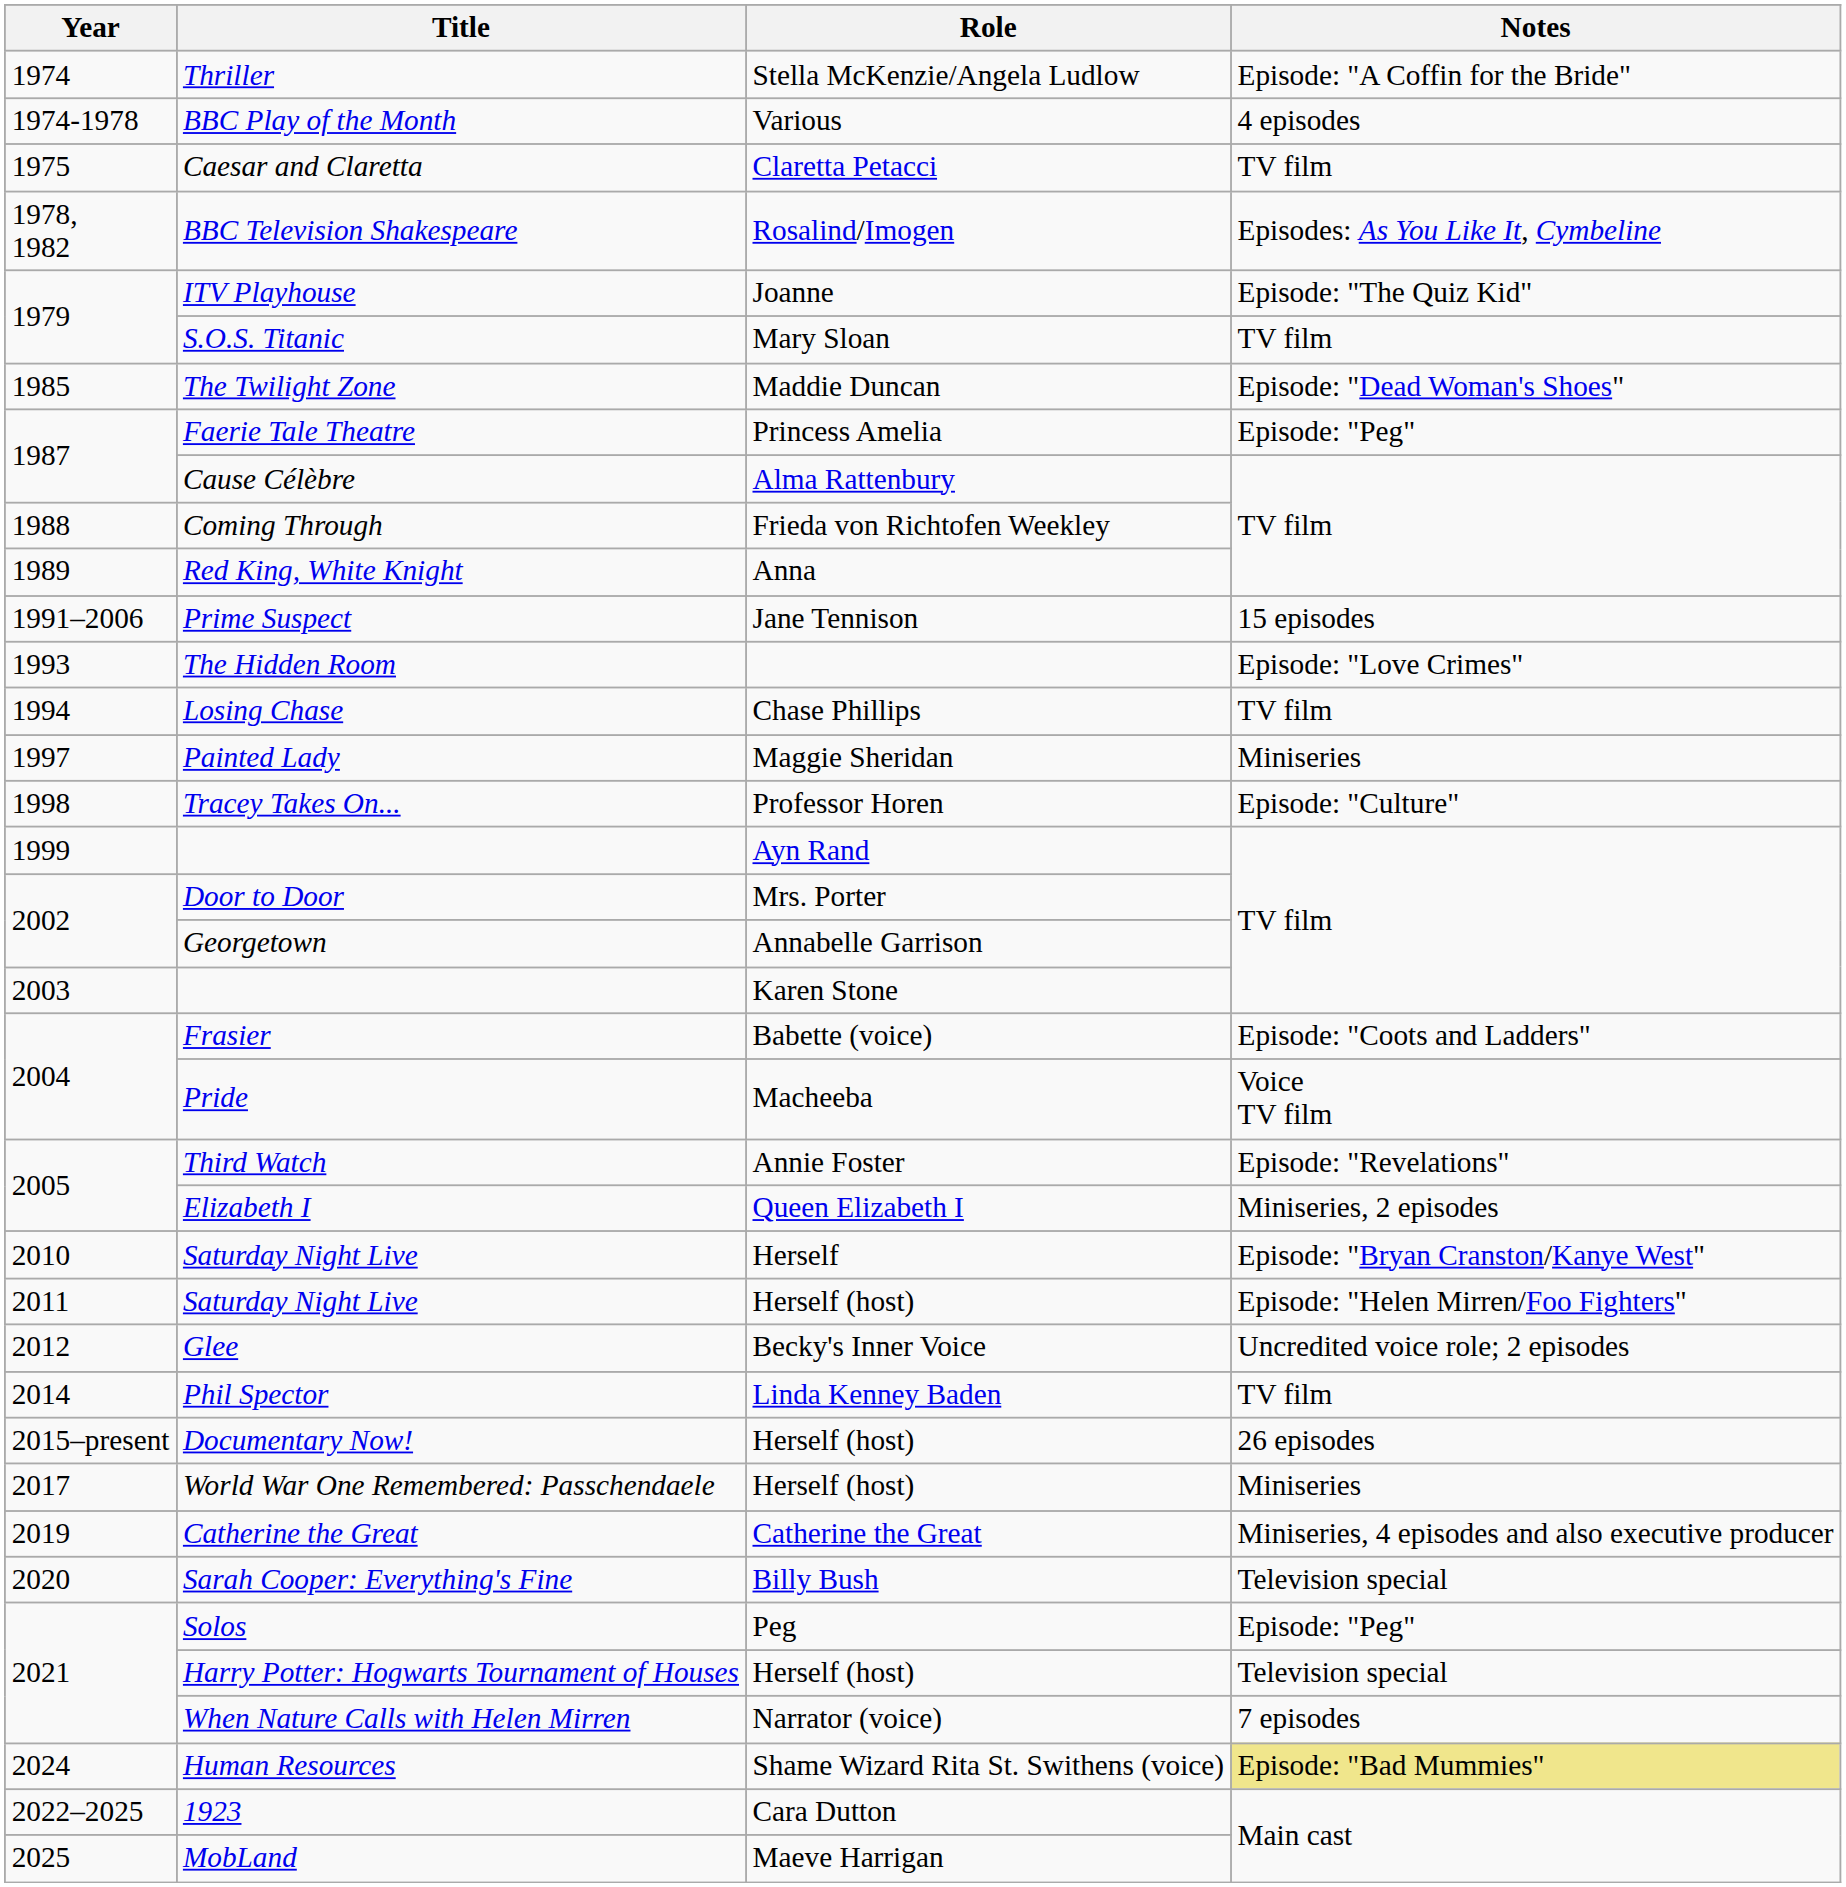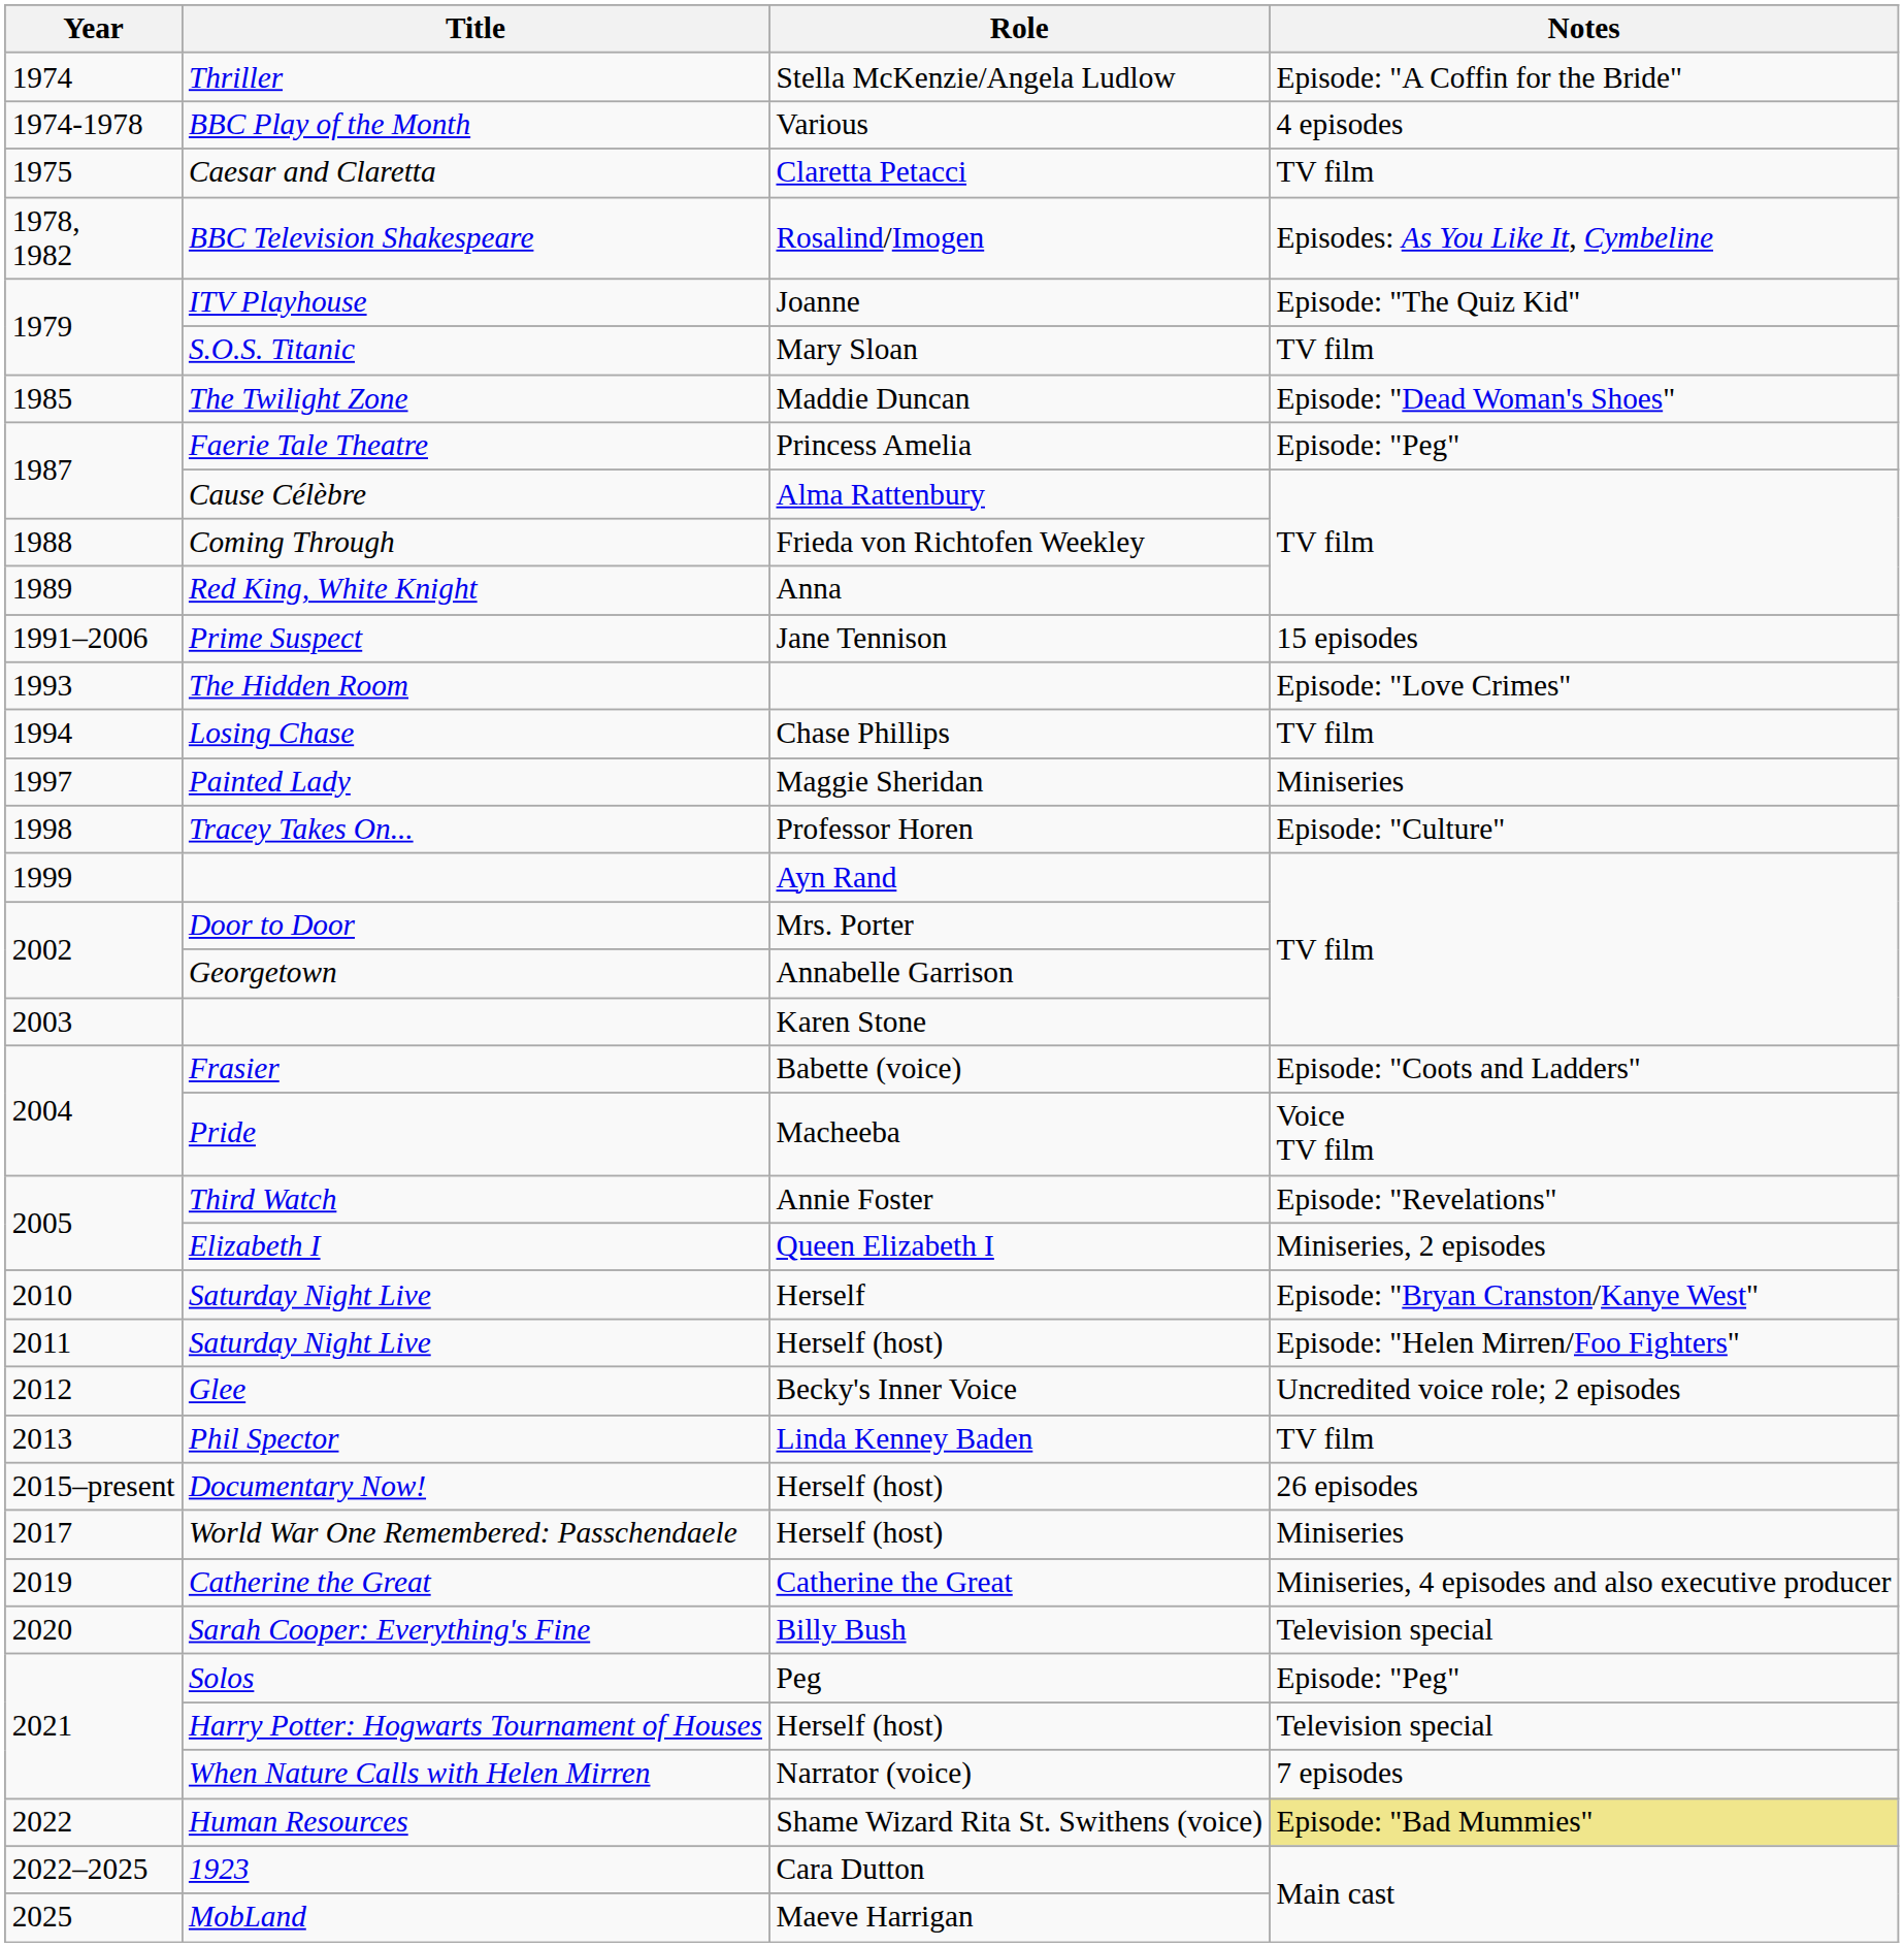 <table class="wikitable sortable">
 <tr>
 <th>Year</th>
 <th>Title</th>
 <th>Role</th>
 <th class="unsortable">Notes</th>
 </tr>
 <tr>
 <td>1974</td>
 <td><em><a href='#'>Thriller</a></em></td>
 <td>Stella McKenzie/Angela Ludlow</td>
 <td>Episode: "A Coffin for the Bride"</td>
 </tr>
 <tr>
 <td>1974-1978</td>
 <td><a href='#'><em>BBC Play of the Month</em></a></td>
 <td>Various</td>
 <td>4 episodes</td>
 </tr>
 <tr>
 <td>1975</td>
 <td><em>Caesar and Claretta</em></td>
 <td><a href='#'>Claretta Petacci</a></td>
 <td>TV film</td>
 </tr>
 <tr>
 <td>1978,<br>1982</td>
 <td><a href='#'><em>BBC Television Shakespeare</em></a></td>
 <td><a href='#'>Rosalind</a>/<a href='#'>Imogen</a></td>
 <td>Episodes: <a href='#'><em>As You Like It</em></a>, <em><a href='#'>Cymbeline</a></em></td>
 </tr>
 <tr>
 <td rowspan=2>1979</td>
 <td><em><a href='#'>ITV Playhouse</a></em></td>
 <td>Joanne</td>
 <td>Episode: "The Quiz Kid"</td>
 </tr>
 <tr>
 <td><em><a href='#'>S.O.S. Titanic</a></em></td>
 <td>Mary Sloan</td>
 <td>TV film</td>
 </tr>
 <tr>
 <td>1985</td>
 <td><a href='#'><em>The Twilight Zone</em></a></td>
 <td>Maddie Duncan</td>
 <td>Episode: "<a href='#'>Dead Woman's Shoes</a>"</td>
 </tr>
 <tr>
 <td rowspan=2>1987</td>
 <td><em><a href='#'>Faerie Tale Theatre</a></em></td>
 <td>Princess Amelia</td>
 <td>Episode: "Peg"</td>
 </tr>
 <tr>
 <td><em>Cause Célèbre</em></td>
 <td><a href='#'>Alma Rattenbury</a></td>
 <td rowspan="3">TV film</td>
 </tr>
 <tr>
 <td>1988</td>
 <td><em>Coming Through</em></td>
 <td>Frieda von Richtofen Weekley</td>
 </tr>
 <tr>
 <td>1989</td>
 <td><em><a href='#'>Red King, White Knight</a></em></td>
 <td>Anna</td>
 </tr>
 <tr>
 <td>1991–2006</td>
 <td><em><a href='#'>Prime Suspect</a></em></td>
 <td>Jane Tennison</td>
 <td>15 episodes</td>
 </tr>
 <tr>
 <td>1993</td>
 <td><em><a href='#'>The Hidden Room</a></em></td>
 <td></td>
 <td>Episode: "Love Crimes"</td>
 </tr>
 <tr>
 <td>1994</td>
 <td><em><a href='#'>Losing Chase</a></em></td>
 <td>Chase Phillips</td>
 <td>TV film</td>
 </tr>
 <tr>
 <td>1997</td>
 <td><em><a href='#'>Painted Lady</a></em></td>
 <td>Maggie Sheridan</td>
 <td>Miniseries</td>
 </tr>
 <tr>
 <td>1998</td>
 <td><em><a href='#'>Tracey Takes On...</a></em></td>
 <td>Professor Horen</td>
 <td>Episode: "Culture"</td>
 </tr>
 <tr>
 <td>1999</td>
 <td><em></em></td>
 <td><a href='#'>Ayn Rand</a></td>
 <td rowspan="4">TV film</td>
 </tr>
 <tr>
 <td rowspan=2>2002</td>
 <td><em><a href='#'>Door to Door</a></em></td>
 <td>Mrs. Porter</td>
 </tr>
 <tr>
 <td><em>Georgetown</em></td>
 <td>Annabelle Garrison</td>
 </tr>
 <tr>
 <td>2003</td>
 <td><em></em></td>
 <td>Karen Stone</td>
 </tr>
 <tr>
 <td rowspan="2">2004</td>
 <td><em><a href='#'>Frasier</a></em></td>
 <td>Babette (voice)</td>
 <td>Episode: "Coots and Ladders"</td>
 </tr>
 <tr>
 <td><em><a href='#'>Pride</a></em></td>
 <td>Macheeba</td>
 <td>Voice<br>TV film</td>
 </tr>
 <tr>
 <td rowspan=2>2005</td>
 <td><em><a href='#'>Third Watch</a></em></td>
 <td>Annie Foster</td>
 <td>Episode: "Revelations"</td>
 </tr>
 <tr>
 <td><em><a href='#'>Elizabeth I</a></em></td>
 <td><a href='#'>Queen Elizabeth I</a></td>
 <td>Miniseries, 2 episodes</td>
 </tr>
 <tr>
 <td>2010</td>
 <td><em><a href='#'>Saturday Night Live</a></em></td>
 <td>Herself</td>
 <td>Episode: "<a href='#'>Bryan Cranston</a>/<a href='#'>Kanye West</a>"</td>
 </tr>
 <tr>
 <td>2011</td>
 <td><em><a href='#'>Saturday Night Live</a></em></td>
 <td>Herself (host)</td>
 <td>Episode: "Helen Mirren/<a href='#'>Foo Fighters</a>"</td>
 </tr>
 <tr>
 <td>2012</td>
 <td><em><a href='#'>Glee</a></em></td>
 <td>Becky's Inner Voice</td>
 <td>Uncredited voice role; 2 episodes</td>
 </tr>
 <tr>
-<td>2014</td>
+<td>2013</td>
 <td><em><a href='#'>Phil Spector</a></em></td>
 <td><a href='#'>Linda Kenney Baden</a></td>
 <td>TV film</td>
 </tr>
 <tr>
 <td>2015–present</td>
 <td><em><a href='#'>Documentary Now!</a></em></td>
 <td>Herself (host)</td>
 <td>26 episodes</td>
 </tr>
 <tr>
 <td>2017</td>
 <td><em>World War One Remembered: Passchendaele</em></td>
 <td>Herself (host)</td>
 <td>Miniseries</td>
 </tr>
 <tr>
 <td>2019</td>
 <td><em><a href='#'>Catherine the Great</a></em></td>
 <td><a href='#'>Catherine the Great</a></td>
 <td>Miniseries, 4 episodes and also executive producer</td>
 </tr>
 <tr>
 <td>2020</td>
 <td><em><a href='#'>Sarah Cooper: Everything's Fine</a></em></td>
 <td><a href='#'>Billy Bush</a></td>
 <td>Television special</td>
 </tr>
 <tr>
 <td rowspan=3>2021</td>
 <td><em><a href='#'>Solos</a></em></td>
 <td>Peg</td>
 <td>Episode: "Peg"</td>
 </tr>
 <tr>
 <td><em><a href='#'>Harry Potter: Hogwarts Tournament of Houses</a></em></td>
 <td>Herself (host)</td>
 <td>Television special</td>
 </tr>
 <tr>
 <td><em><a href='#'>When Nature Calls with Helen Mirren</a></em></td>
 <td>Narrator (voice)</td>
 <td>7 episodes</td>
 </tr>
 <tr>
-<td>2024</td>
+<td>2022</td>
 <td><em><a href='#'>Human Resources</a></em></td>
 <td>Shame Wizard Rita St. Swithens (voice)</td>
 <td style="background: khaki;">Episode: "Bad Mummies"</td>
 </tr>
 <tr>
 <td>2022–2025</td>
 <td><em><a href='#'>1923</a></em></td>
 <td>Cara Dutton</td>
 <td rowspan="2">Main cast</td>
 </tr>
 <tr>
 <td>2025</td>
 <td><em><a href='#'>MobLand</a></em></td>
 <td>Maeve Harrigan</td>
 </tr>
 </table>
